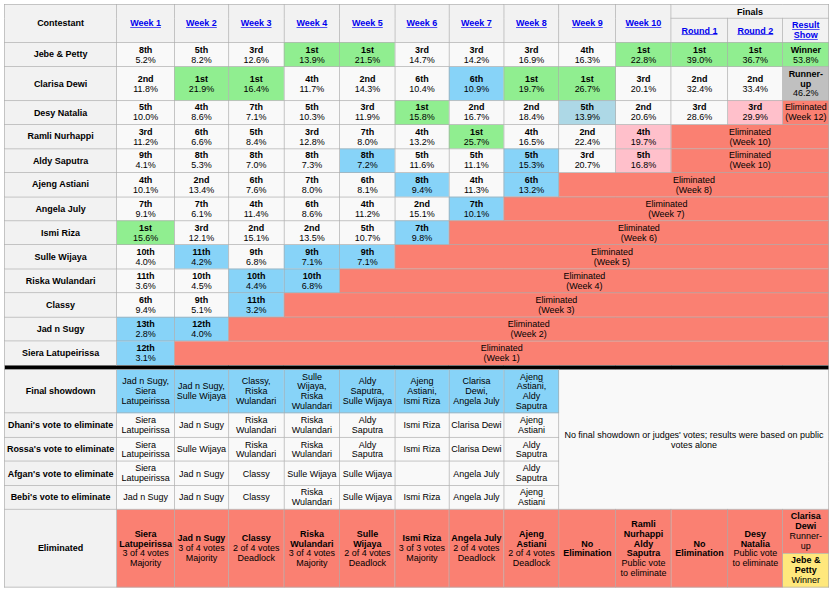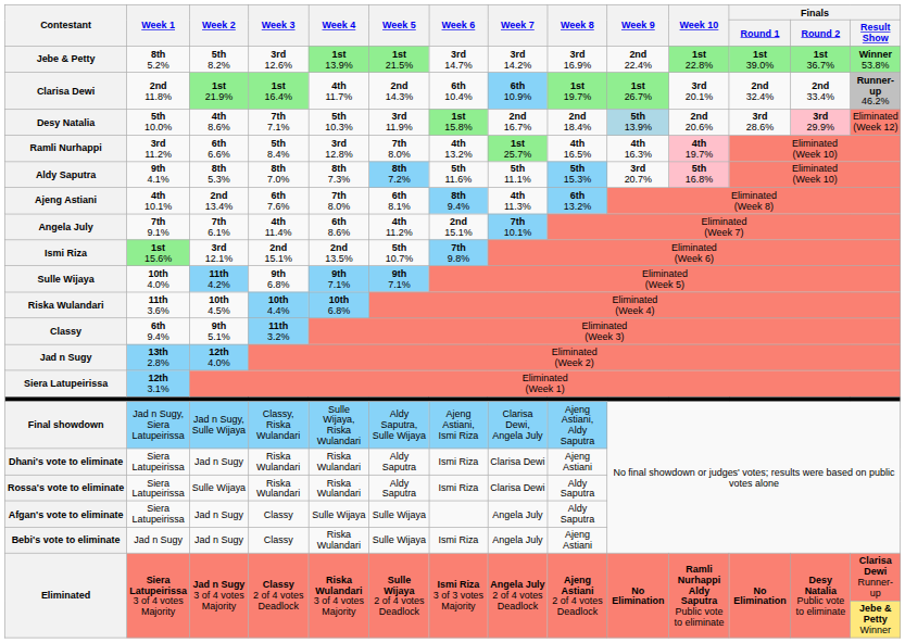 <table class="wikitable" style="text-align:center; font-size:85%">
 <tr>
 <th style="width:15%" rowspan=2 scope="col">Contestant</th>
 <th style="width:7%" rowspan=2 scope="col"><a href='#'>Week 1</a></th>
 <th style="width:7%" rowspan=2 scope="col"><a href='#'>Week 2</a></th>
 <th style="width:7%" rowspan=2 scope="col"><a href='#'>Week 3</a></th>
 <th style="width:7%" rowspan=2 scope="col"><a href='#'>Week 4</a></th>
 <th style="width:7%" rowspan=2 scope="col"><a href='#'>Week 5</a></th>
 <th style="width:7%" rowspan=2 scope="col"><a href='#'>Week 6</a></th>
 <th style="width:7%" rowspan=2 scope="col"><a href='#'>Week 7</a></th>
 <th style="width:7%" rowspan=2 scope="col"><a href='#'>Week 8</a></th>
 <th style="width:7%" rowspan=2 scope="col"><a href='#'>Week 9</a></th>
 <th style="width:7%" rowspan=2 scope="col"><a href='#'>Week 10</a></th>
 <th colspan="3">Finals</th>
 </tr>
 <tr>
 <th style="width:7%"><a href='#'>Round 1</a></th>
 <th style="width:7%"><a href='#'>Round 2</a></th>
 <th style="width:7%"><a href='#'>Result Show</a></th>
 </tr>
 <tr>
 <th scope="row">Jebe & Petty</th>
 <td><strong>8th</strong> <br> 5.2%</td>
 <td><strong>5th</strong> <br> 8.2%</td>
 <td><strong>3rd</strong> <br> 12.6%</td>
 <td style="background:lightgreen;"><strong>1st</strong> <br> 13.9%</td>
 <td style="background:lightgreen;"><strong>1st</strong> <br> 21.5%</td>
 <td><strong>3rd</strong> <br> 14.7%</td>
 <td><strong>3rd</strong> <br> 14.2%</td>
 <td><strong>3rd</strong> <br>16.9%</td>
-<td><strong>4th</strong> <br>16.3%</td>
+<td><strong>2nd</strong> <br> 22.4%</td>
 <td style="background:lightgreen;"><strong>1st</strong> <br> 22.8%</td>
 <td style="background:lightgreen;"><strong>1st</strong> <br> 39.0%</td>
 <td style="background:lightgreen;"><strong>1st</strong> <br> 36.7%</td>
 <td style="background:lightgreen;"><strong>Winner</strong> <br> 53.8%</td>
 </tr>
 <tr>
 <th scope="row">Clarisa Dewi</th>
 <td><strong>2nd</strong> <br> 11.8%</td>
 <td style="background:lightgreen;"><strong>1st</strong> <br> 21.9%</td>
 <td style="background:lightgreen;"><strong>1st</strong> <br> 16.4%</td>
 <td><strong>4th</strong> <br> 11.7%</td>
 <td><strong>2nd</strong> <br> 14.3%</td>
 <td><strong>6th</strong> <br> 10.4%</td>
 <td style="background:#87D3F8;"><strong>6th</strong> <br> 10.9%</td>
 <td style="background:lightgreen;"><strong>1st</strong> <br> 19.7%</td>
 <td style="background:lightgreen;"><strong>1st</strong> <br> 26.7%</td>
 <td><strong>3rd</strong> <br> 20.1%</td>
 <td><strong>2nd</strong> <br> 32.4%</td>
 <td><strong>2nd</strong> <br> 33.4%</td>
 <td style="background:silver;"><strong>Runner-up</strong> <br> 46.2%</td>
 </tr>
 <tr>
 <th scope="row">Desy Natalia</th>
 <td><strong>5th</strong> <br> 10.0%</td>
 <td><strong>4th</strong> <br> 8.6%</td>
 <td><strong>7th</strong> <br> 7.1%</td>
 <td><strong>5th</strong> <br> 10.3%</td>
 <td><strong>3rd</strong> <br> 11.9%</td>
 <td style="background:lightgreen;"><strong>1st</strong> <br> 15.8%</td>
 <td><strong>2nd</strong> <br> 16.7%</td>
 <td><strong>2nd</strong> <br> 18.4%</td>
 <td style="background:lightblue;"><strong>5th</strong> <br> 13.9%</td>
 <td><strong>2nd</strong> <br> 20.6%</td>
 <td><strong>3rd</strong> <br> 28.6%</td>
 <td style="background:pink;"><strong>3rd</strong> <br> 29.9%</td>
 <td style="background:#FA8072" colspan="3">Eliminated<br>(Week 12)</td>
 </tr>
 <tr>
 <th scope="row">Ramli Nurhappi</th>
 <td><strong>3rd</strong> <br> 11.2%</td>
 <td><strong>6th</strong> <br> 6.6%</td>
 <td><strong>5th</strong>  <br>8.4%</td>
 <td><strong>3rd</strong> <br>12.8%</td>
 <td><strong>7th</strong>  <br>8.0%</td>
 <td><strong>4th</strong> <br>13.2%</td>
 <td style="background:lightgreen;"><strong>1st</strong> <br>25.7%</td>
 <td><strong>4th</strong> <br> 16.5%</td>
-<td><strong>2nd</strong> <br> 22.4%</td>
+<td><strong>4th</strong> <br>16.3%</td>
 <td style="background:pink;"><strong>4th</strong> <br>19.7%</td>
 <td style="background:#FA8072" colspan="4">Eliminated<br>(Week 10)</td>
 </tr>
 <tr>
 <th scope="row">Aldy Saputra</th>
 <td><strong>9th</strong><br>4.1%</td>
 <td><strong>8th</strong><br>5.3%</td>
 <td><strong>8th</strong><br>7.0%</td>
 <td><strong>8th</strong><br>7.3%</td>
 <td style="background:#87D3F8;"><strong>8th</strong><br>7.2%</td>
 <td><strong>5th</strong><br>11.6%</td>
 <td><strong>5th</strong><br>11.1%</td>
 <td style="background:#87D3F8;"><strong>5th</strong> <br>15.3%</td>
 <td><strong>3rd</strong><br>20.7%</td>
 <td style="background:pink;"><strong>5th</strong><br>16.8%</td>
 <td style="background:#FA8072;" colspan="5">Eliminated<br>(Week 10)</td>
 </tr>
 <tr>
 <th scope="row">Ajeng Astiani</th>
 <td><strong>4th</strong><br>10.1%</td>
 <td><strong>2nd</strong><br>13.4%</td>
 <td><strong>6th</strong><br>7.6%</td>
 <td><strong>7th</strong><br>8.0%</td>
 <td><strong>6th</strong><br>8.1%</td>
 <td style="background:#87D3F8;"><strong>8th</strong><br>9.4%</td>
 <td><strong>4th</strong><br>11.3%</td>
 <td style="background:#87D3F8;"><strong>6th</strong><br>13.2%</td>
 <td style="background:#FA8072" colspan="6">Eliminated<br>(Week 8)</td>
 </tr>
 <tr>
 <th scope="row">Angela July</th>
 <td><strong>7th</strong><br>9.1%</td>
 <td><strong>7th</strong><br>6.1%</td>
 <td><strong>4th</strong><br>11.4%</td>
 <td><strong>6th</strong><br>8.6%</td>
 <td><strong>4th</strong><br>11.2%</td>
 <td><strong>2nd</strong><br>15.1%</td>
 <td style="background:#87D3F8;"><strong>7th</strong><br>10.1%</td>
 <td style="background:#FA8072" colspan="7">Eliminated<br>(Week 7)</td>
 </tr>
 <tr>
 <th scope="row">Ismi Riza</th>
 <td style="background:lightgreen;"><strong>1st</strong><br>15.6%</td>
 <td><strong>3rd</strong><br>12.1%</td>
 <td><strong>2nd</strong><br>15.1%</td>
 <td><strong>2nd</strong><br>13.5%</td>
 <td><strong>5th</strong><br>10.7%</td>
 <td style="background:#87D3F8;"><strong>7th</strong><br>9.8%</td>
 <td style="background:#FA8072" colspan="8">Eliminated<br>(Week 6)</td>
 </tr>
 <tr>
 <th scope="row">Sulle Wijaya</th>
 <td><strong>10th</strong><br>4.0%</td>
 <td style="background:#87D3F8;"><strong>11th</strong><br>4.2%</td>
 <td><strong>9th</strong><br>6.8%</td>
 <td style="background:#87D3F8;"><strong>9th</strong><br>7.1%</td>
 <td style="background:#87D3F8;"><strong>9th</strong><br>7.1%</td>
 <td style="background:#FA8072" colspan="9">Eliminated<br>(Week 5)</td>
 </tr>
 <tr>
 <th scope="row">Riska Wulandari</th>
 <td><strong>11th</strong><br>3.6%</td>
 <td><strong>10th</strong><br>4.5%</td>
 <td style="background:#87D3F8;"><strong>10th</strong><br>4.4%</td>
 <td style="background:#87D3F8;"><strong>10th</strong><br>6.8%</td>
 <td style="background:#FA8072" colspan="10">Eliminated<br>(Week 4)</td>
 </tr>
 <tr>
 <th scope="row">Classy</th>
 <td><strong>6th</strong><br>9.4%</td>
 <td><strong>9th</strong><br>5.1%</td>
 <td style="background:#87D3F8;"><strong>11th</strong><br>3.2%</td>
 <td style="background:#FA8072" colspan="11">Eliminated<br>(Week 3)</td>
 </tr>
 <tr>
 <th scope="row">Jad n Sugy</th>
 <td style="background:#87D3F8;"><strong>13th</strong><br>2.8%</td>
 <td style="background:#87D3F8;"><strong>12th</strong><br>4.0%</td>
 <td style="background:#FA8072" colspan="12">Eliminated<br>(Week 2)</td>
 </tr>
 <tr>
 <th scope="row">Siera Latupeirissa</th>
 <td style="background:#87D3F8;"><strong>12th</strong><br>3.1%</td>
 <td style="background:#FA8072" colspan="13">Eliminated<br>(Week 1)</td>
 </tr>
 <tr>
 <th colspan="14" style="background:#000000"></th>
 </tr>
 <tr>
 <th scope="row"><strong>Final showdown</strong></th>
 <td style="background:#87D3F8">Jad n Sugy,<br>Siera Latupeirissa</td>
 <td style="background:#87D3F8">Jad n Sugy,<br>Sulle Wijaya</td>
 <td style="background:#87D3F8">Classy,<br>Riska Wulandari</td>
 <td style="background:#87D3F8">Sulle Wijaya,<br>Riska Wulandari</td>
 <td style="background:#87D3F8">Aldy Saputra,<br>Sulle Wijaya</td>
 <td style="background:#87D3F8">Ajeng Astiani,<br>Ismi Riza</td>
 <td style="background:#87D3F8">Clarisa Dewi,<br> Angela July</td>
 <td style="background:#87D3F8">Ajeng Astiani,<br>Aldy Saputra</td>
 <td rowspan="5" colspan="5">No final showdown or judges' votes; results were based on public votes alone</td>
 </tr>
 <tr>
 <th scope="row">Dhani's vote to eliminate</th>
 <td>Siera Latupeirissa</td>
 <td>Jad n Sugy</td>
 <td>Riska Wulandari</td>
 <td>Riska Wulandari</td>
 <td>Aldy Saputra</td>
 <td>Ismi Riza</td>
 <td>Clarisa Dewi</td>
 <td>Ajeng Astiani</td>
 </tr>
 <tr>
 <th scope="row">Rossa's vote to eliminate</th>
 <td>Siera Latupeirissa</td>
 <td>Sulle Wijaya</td>
 <td>Riska Wulandari</td>
 <td>Riska Wulandari</td>
 <td>Aldy Saputra</td>
 <td>Ismi Riza</td>
 <td>Clarisa Dewi</td>
 <td>Aldy Saputra</td>
 </tr>
 <tr>
 <th scope="row">Afgan's vote to eliminate</th>
 <td>Siera Latupeirissa</td>
 <td>Jad n Sugy</td>
 <td>Classy</td>
 <td>Sulle Wijaya</td>
 <td>Sulle Wijaya</td>
 <td></td>
 <td>Angela July</td>
 <td>Aldy Saputra</td>
 </tr>
 <tr>
 <th scope="row">Bebi's vote to eliminate</th>
 <td>Jad n Sugy</td>
 <td>Jad n Sugy</td>
 <td>Classy</td>
 <td>Riska Wulandari</td>
 <td>Sulle Wijaya</td>
 <td>Ismi Riza</td>
 <td>Angela July</td>
 <td>Ajeng Astiani</td>
 </tr>
 <tr>
 <th scope="row" rowspan="6">Eliminated</th>
 <td style="background:#FA8072" rowspan="6"><strong>Siera Latupeirissa</strong><br>3 of 4 votes<br>Majority</td>
 <td style="background:#FA8072" rowspan="6"><strong>Jad n Sugy</strong><br>3 of 4 votes<br>Majority</td>
 <td style="background:#FA8072" rowspan="6"><strong>Classy</strong><br>2 of 4 votes<br> Deadlock</td>
 <td style="background:#FA8072" rowspan="6"><strong>Riska Wulandari</strong><br>3 of 4 votes<br>Majority</td>
 <td style="background:#FA8072" rowspan="6"><strong>Sulle Wijaya</strong><br>2 of 4 votes<br>Deadlock</td>
 <td style="background:#FA8072" rowspan="6"><strong>Ismi Riza</strong><br>3 of 3 votes<br> Majority</td>
 <td style="background:#FA8072" rowspan="6"><strong>Angela July</strong><br>2 of 4 votes<br>Deadlock</td>
 <td style="background:#FA8072" rowspan="6"><strong>Ajeng Astiani</strong><br>2 of 4 votes<br>Deadlock</td>
 <td style="background:#FA8072" rowspan="6"><strong>No Elimination</strong></td>
 <td style="background:#FA8072" rowspan="6"><strong>Ramli Nurhappi</strong><br><strong>Aldy Saputra</strong><br>Public vote to eliminate</td>
 <td style="background:#FA8072" rowspan="6"><strong>No Elimination</strong></td>
 <td style="background:#FA8072" rowspan="6"><strong>Desy Natalia</strong><br>Public vote to eliminate</td>
 <td style="background:#FA8072"><strong>Clarisa Dewi</strong> <br> Runner-up</td>
 </tr>
 <tr>
 <td style="background:#FFE87C"><strong>Jebe & Petty</strong><br>Winner</td>
 </tr>
 </table>
